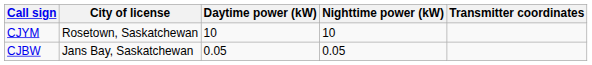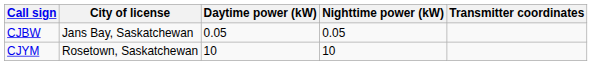 <table class="wikitable sortable">
 <tr>
 <th><a href='#'>Call sign</a></th>
 <th>City of license</th>
 <th>Daytime power (kW)</th>
 <th>Nighttime power (kW)</th>
 <th>Transmitter coordinates</th>
 </tr>
 <tr>
+<td><a href='#'>CJBW</a></td>
+<td>Jans Bay, Saskatchewan</td>
+<td>0.05</td>
+<td>0.05</td>
+<td></td>
+</tr>
+<tr>
 <td><a href='#'>CJYM</a></td>
 <td>Rosetown, Saskatchewan</td>
 <td>10</td>
 <td>10</td>
 <td></td>
 </tr>
-<tr>
-<td><a href='#'>CJBW</a></td>
-<td>Jans Bay, Saskatchewan</td>
-<td>0.05</td>
-<td>0.05</td>
-<td></td>
-</tr>
 </table>
